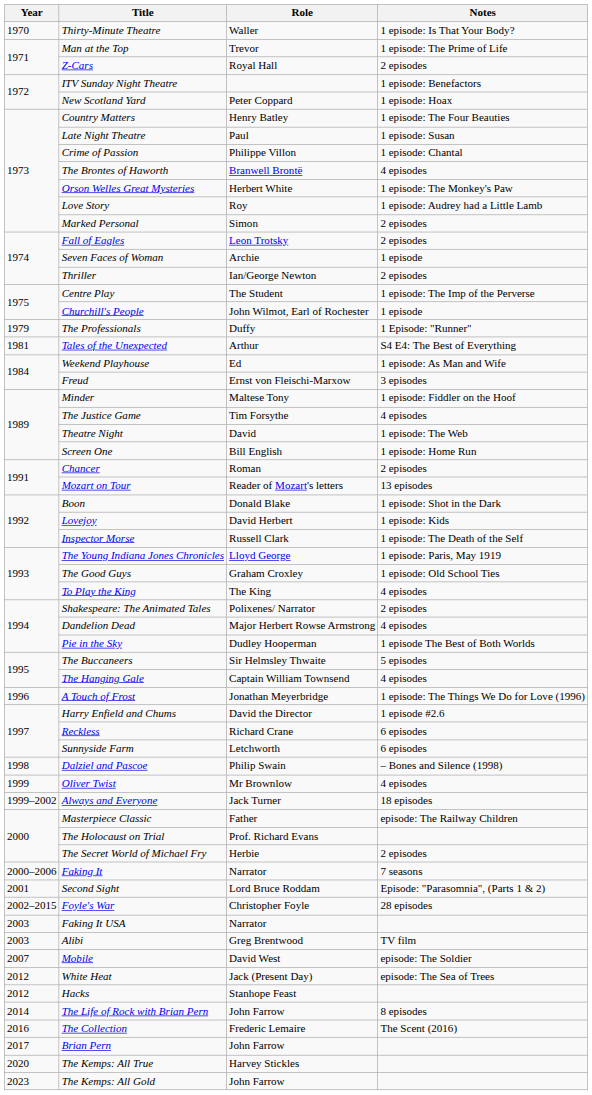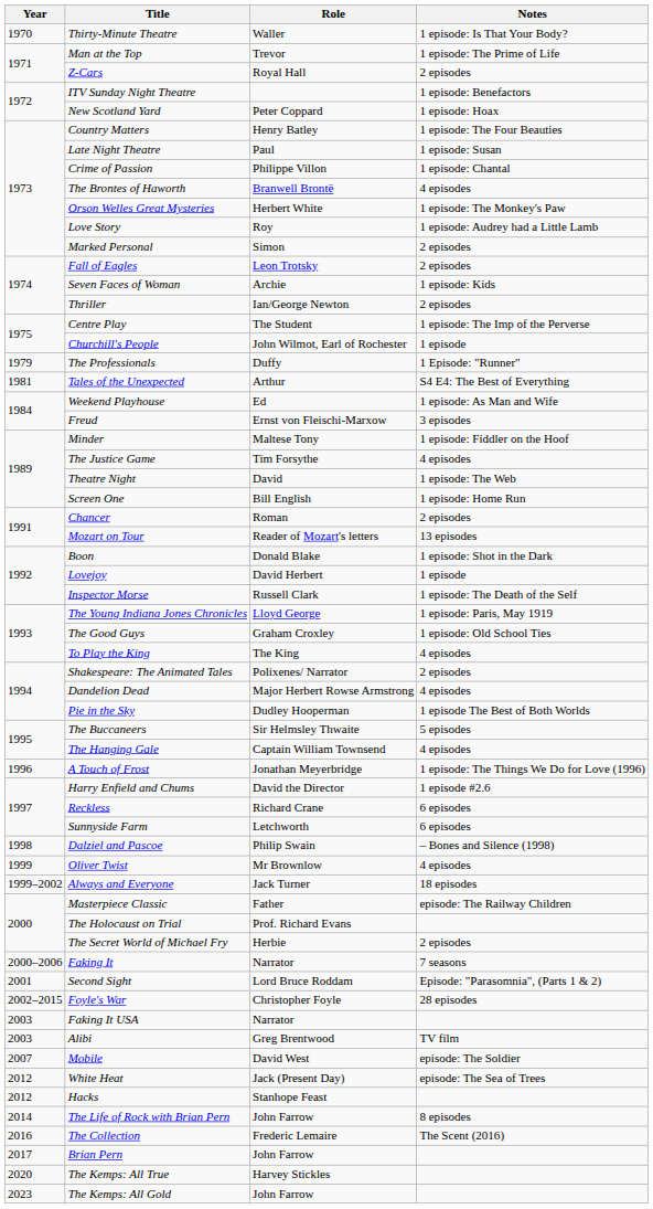 <table class="wikitable sortable">
 <tr>
 <th>Year</th>
 <th>Title</th>
 <th>Role</th>
 <th>Notes</th>
 </tr>
 <tr>
 <td>1970</td>
 <td><em>Thirty-Minute Theatre</em></td>
 <td>Waller</td>
 <td>1 episode: Is That Your Body?</td>
 </tr>
 <tr>
 <td rowspan="2">1971</td>
 <td><em>Man at the Top</em></td>
 <td>Trevor</td>
 <td>1 episode: The Prime of Life</td>
 </tr>
 <tr>
 <td><em><a href='#'>Z-Cars</a></em></td>
 <td>Royal Hall</td>
 <td>2 episodes</td>
 </tr>
 <tr>
 <td rowspan="2">1972</td>
 <td><em>ITV Sunday Night Theatre</em></td>
 <td></td>
 <td>1 episode: Benefactors</td>
 </tr>
 <tr>
 <td><em>New Scotland Yard</em></td>
 <td>Peter Coppard</td>
 <td>1 episode: Hoax</td>
 </tr>
 <tr>
 <td rowspan="7">1973</td>
 <td><em>Country Matters</em></td>
 <td>Henry Batley</td>
 <td>1 episode: The Four Beauties</td>
 </tr>
 <tr>
 <td><em>Late Night Theatre</em></td>
 <td>Paul</td>
 <td>1 episode: Susan</td>
 </tr>
 <tr>
 <td><em>Crime of Passion</em></td>
 <td>Philippe Villon</td>
 <td>1 episode: Chantal</td>
 </tr>
 <tr>
 <td><em>The Brontes of Haworth</em></td>
 <td><a href='#'>Branwell Brontë</a></td>
 <td>4 episodes</td>
 </tr>
 <tr>
 <td><em><a href='#'>Orson Welles Great Mysteries</a></em></td>
 <td>Herbert White</td>
 <td>1 episode: The Monkey's Paw</td>
 </tr>
 <tr>
 <td><em>Love Story</em></td>
 <td>Roy</td>
 <td>1 episode: Audrey had a Little Lamb</td>
 </tr>
 <tr>
 <td><em>Marked Personal</em></td>
 <td>Simon</td>
 <td>2 episodes</td>
 </tr>
 <tr>
 <td rowspan="3">1974</td>
 <td><em><a href='#'>Fall of Eagles</a></em></td>
 <td><a href='#'>Leon Trotsky</a></td>
 <td>2 episodes</td>
 </tr>
 <tr>
 <td><em>Seven Faces of Woman</em></td>
 <td>Archie</td>
-<td>1 episode</td>
+<td>1 episode: Kids</td>
 </tr>
 <tr>
 <td><em>Thriller</em></td>
 <td>Ian/George Newton</td>
 <td>2 episodes</td>
 </tr>
 <tr>
 <td rowspan="2">1975</td>
 <td><em>Centre Play</em></td>
 <td>The Student</td>
 <td>1 episode: The Imp of the Perverse</td>
 </tr>
 <tr>
 <td><em><a href='#'>Churchill's People</a></em></td>
 <td>John Wilmot, Earl of Rochester</td>
 <td>1 episode</td>
 </tr>
 <tr>
 <td>1979</td>
 <td><em>The Professionals</em></td>
 <td>Duffy</td>
 <td>1 Episode: "Runner"</td>
 </tr>
 <tr>
 <td>1981</td>
 <td><em><a href='#'>Tales of the Unexpected</a></em></td>
 <td>Arthur</td>
 <td>S4 E4: The Best of Everything</td>
 </tr>
 <tr>
 <td rowspan="2">1984</td>
 <td><em>Weekend Playhouse</em></td>
 <td>Ed</td>
 <td>1 episode: As Man and Wife</td>
 </tr>
 <tr>
 <td><em>Freud</em></td>
 <td>Ernst von Fleischi-Marxow</td>
 <td>3 episodes</td>
 </tr>
 <tr>
 <td rowspan="4">1989</td>
 <td><em>Minder</em></td>
 <td>Maltese Tony</td>
 <td>1 episode: Fiddler on the Hoof</td>
 </tr>
 <tr>
 <td><em>The Justice Game</em></td>
 <td>Tim Forsythe</td>
 <td>4 episodes</td>
 </tr>
 <tr>
 <td><em>Theatre Night</em></td>
 <td>David</td>
 <td>1 episode: The Web</td>
 </tr>
 <tr>
 <td><em>Screen One</em></td>
 <td>Bill English</td>
 <td>1 episode: Home Run</td>
 </tr>
 <tr>
 <td rowspan="2">1991</td>
 <td><em><a href='#'>Chancer</a></em></td>
 <td>Roman</td>
 <td>2 episodes</td>
 </tr>
 <tr>
 <td><em><a href='#'>Mozart on Tour</a></em></td>
 <td>Reader of <a href='#'>Mozart</a>'s letters</td>
 <td>13 episodes</td>
 </tr>
 <tr>
 <td rowspan="3">1992</td>
 <td><em>Boon</em></td>
 <td>Donald Blake</td>
 <td>1 episode: Shot in the Dark</td>
 </tr>
 <tr>
 <td><em><a href='#'>Lovejoy</a></em></td>
 <td>David Herbert</td>
-<td>1 episode: Kids</td>
+<td>1 episode</td>
 </tr>
 <tr>
 <td><em><a href='#'>Inspector Morse</a></em></td>
 <td>Russell Clark</td>
 <td>1 episode: The Death of the Self</td>
 </tr>
 <tr>
 <td rowspan="3">1993</td>
 <td><em><a href='#'>The Young Indiana Jones Chronicles</a></em></td>
 <td><a href='#'>Lloyd George</a></td>
 <td>1 episode: Paris, May 1919</td>
 </tr>
 <tr>
 <td><em>The Good Guys</em></td>
 <td>Graham Croxley</td>
 <td>1 episode: Old School Ties</td>
 </tr>
 <tr>
 <td><em><a href='#'>To Play the King</a></em></td>
 <td>The King</td>
 <td>4 episodes</td>
 </tr>
 <tr>
 <td rowspan="3">1994</td>
 <td><em>Shakespeare: The Animated Tales</em></td>
 <td>Polixenes/ Narrator</td>
 <td>2 episodes</td>
 </tr>
 <tr>
 <td><em>Dandelion Dead</em></td>
 <td>Major Herbert Rowse Armstrong</td>
 <td>4 episodes</td>
 </tr>
 <tr>
 <td><em><a href='#'>Pie in the Sky</a></em></td>
 <td>Dudley Hooperman</td>
 <td>1 episode The Best of Both Worlds</td>
 </tr>
 <tr>
 <td rowspan="2">1995</td>
 <td><em>The Buccaneers</em></td>
 <td>Sir Helmsley Thwaite</td>
 <td>5 episodes</td>
 </tr>
 <tr>
 <td><em><a href='#'>The Hanging Gale</a></em></td>
 <td>Captain William Townsend</td>
 <td>4 episodes</td>
 </tr>
 <tr>
 <td>1996</td>
 <td><em><a href='#'>A Touch of Frost</a></em></td>
 <td>Jonathan Meyerbridge</td>
 <td>1 episode: The Things We Do for Love (1996)</td>
 </tr>
 <tr>
 <td rowspan="3">1997</td>
 <td><em>Harry Enfield and Chums</em></td>
 <td>David the Director</td>
 <td>1 episode #2.6</td>
 </tr>
 <tr>
 <td><em><a href='#'>Reckless</a></em></td>
 <td>Richard Crane</td>
 <td>6 episodes</td>
 </tr>
 <tr>
 <td><em>Sunnyside Farm</em></td>
 <td>Letchworth</td>
 <td>6 episodes</td>
 </tr>
 <tr>
 <td>1998</td>
 <td><em><a href='#'>Dalziel and Pascoe</a></em></td>
 <td>Philip Swain</td>
 <td>– Bones and Silence (1998)</td>
 </tr>
 <tr>
 <td>1999</td>
 <td><em><a href='#'>Oliver Twist</a></em></td>
 <td>Mr Brownlow</td>
 <td>4 episodes</td>
 </tr>
 <tr>
 <td>1999–2002</td>
 <td><em><a href='#'>Always and Everyone</a></em></td>
 <td>Jack Turner</td>
 <td>18 episodes</td>
 </tr>
 <tr>
 <td rowspan="3">2000</td>
 <td><em>Masterpiece Classic</em></td>
 <td>Father</td>
 <td>episode: The Railway Children</td>
 </tr>
 <tr>
 <td><em>The Holocaust on Trial</em></td>
 <td>Prof. Richard Evans</td>
 <td></td>
 </tr>
 <tr>
 <td><em>The Secret World of Michael Fry</em></td>
 <td>Herbie</td>
 <td>2 episodes</td>
 </tr>
 <tr>
 <td>2000–2006</td>
 <td><em><a href='#'>Faking It</a></em></td>
 <td>Narrator</td>
 <td>7 seasons</td>
 </tr>
 <tr>
 <td rowspan="1">2001</td>
 <td><em>Second Sight</em></td>
 <td>Lord Bruce Roddam</td>
 <td>Episode: "Parasomnia", (Parts 1 & 2)</td>
 </tr>
 <tr>
 <td>2002–2015</td>
 <td><em><a href='#'>Foyle's War</a></em></td>
 <td>Christopher Foyle</td>
 <td>28 episodes</td>
 </tr>
 <tr>
 <td>2003</td>
 <td><em>Faking It USA</em></td>
 <td>Narrator</td>
 </tr>
 <tr>
 <td>2003</td>
 <td><em>Alibi</em></td>
 <td>Greg Brentwood</td>
 <td>TV film</td>
 </tr>
 <tr>
 <td>2007</td>
 <td><em><a href='#'>Mobile</a></em></td>
 <td>David West</td>
 <td>episode: The Soldier</td>
 </tr>
 <tr>
 <td>2012</td>
 <td><em>White Heat</em></td>
 <td>Jack (Present Day)</td>
 <td>episode: The Sea of Trees</td>
 </tr>
 <tr>
 <td>2012</td>
 <td><em>Hacks</em></td>
 <td>Stanhope Feast</td>
 <td></td>
 </tr>
 <tr>
 <td>2014</td>
 <td><em><a href='#'>The Life of Rock with Brian Pern</a></em></td>
 <td>John Farrow</td>
 <td>8 episodes</td>
 </tr>
 <tr>
 <td>2016</td>
 <td><em><a href='#'>The Collection</a></em></td>
 <td>Frederic Lemaire</td>
 <td>The Scent (2016)</td>
 </tr>
 <tr>
 <td>2017</td>
 <td><em><a href='#'>Brian Pern</a></em></td>
 <td>John Farrow</td>
 </tr>
 <tr>
 <td>2020</td>
 <td><em>The Kemps: All True</em></td>
 <td>Harvey Stickles</td>
 <td></td>
 </tr>
 <tr>
 <td>2023</td>
 <td><em>The Kemps: All Gold</em></td>
 <td>John Farrow</td>
 <td></td>
 </tr>
 </table>
